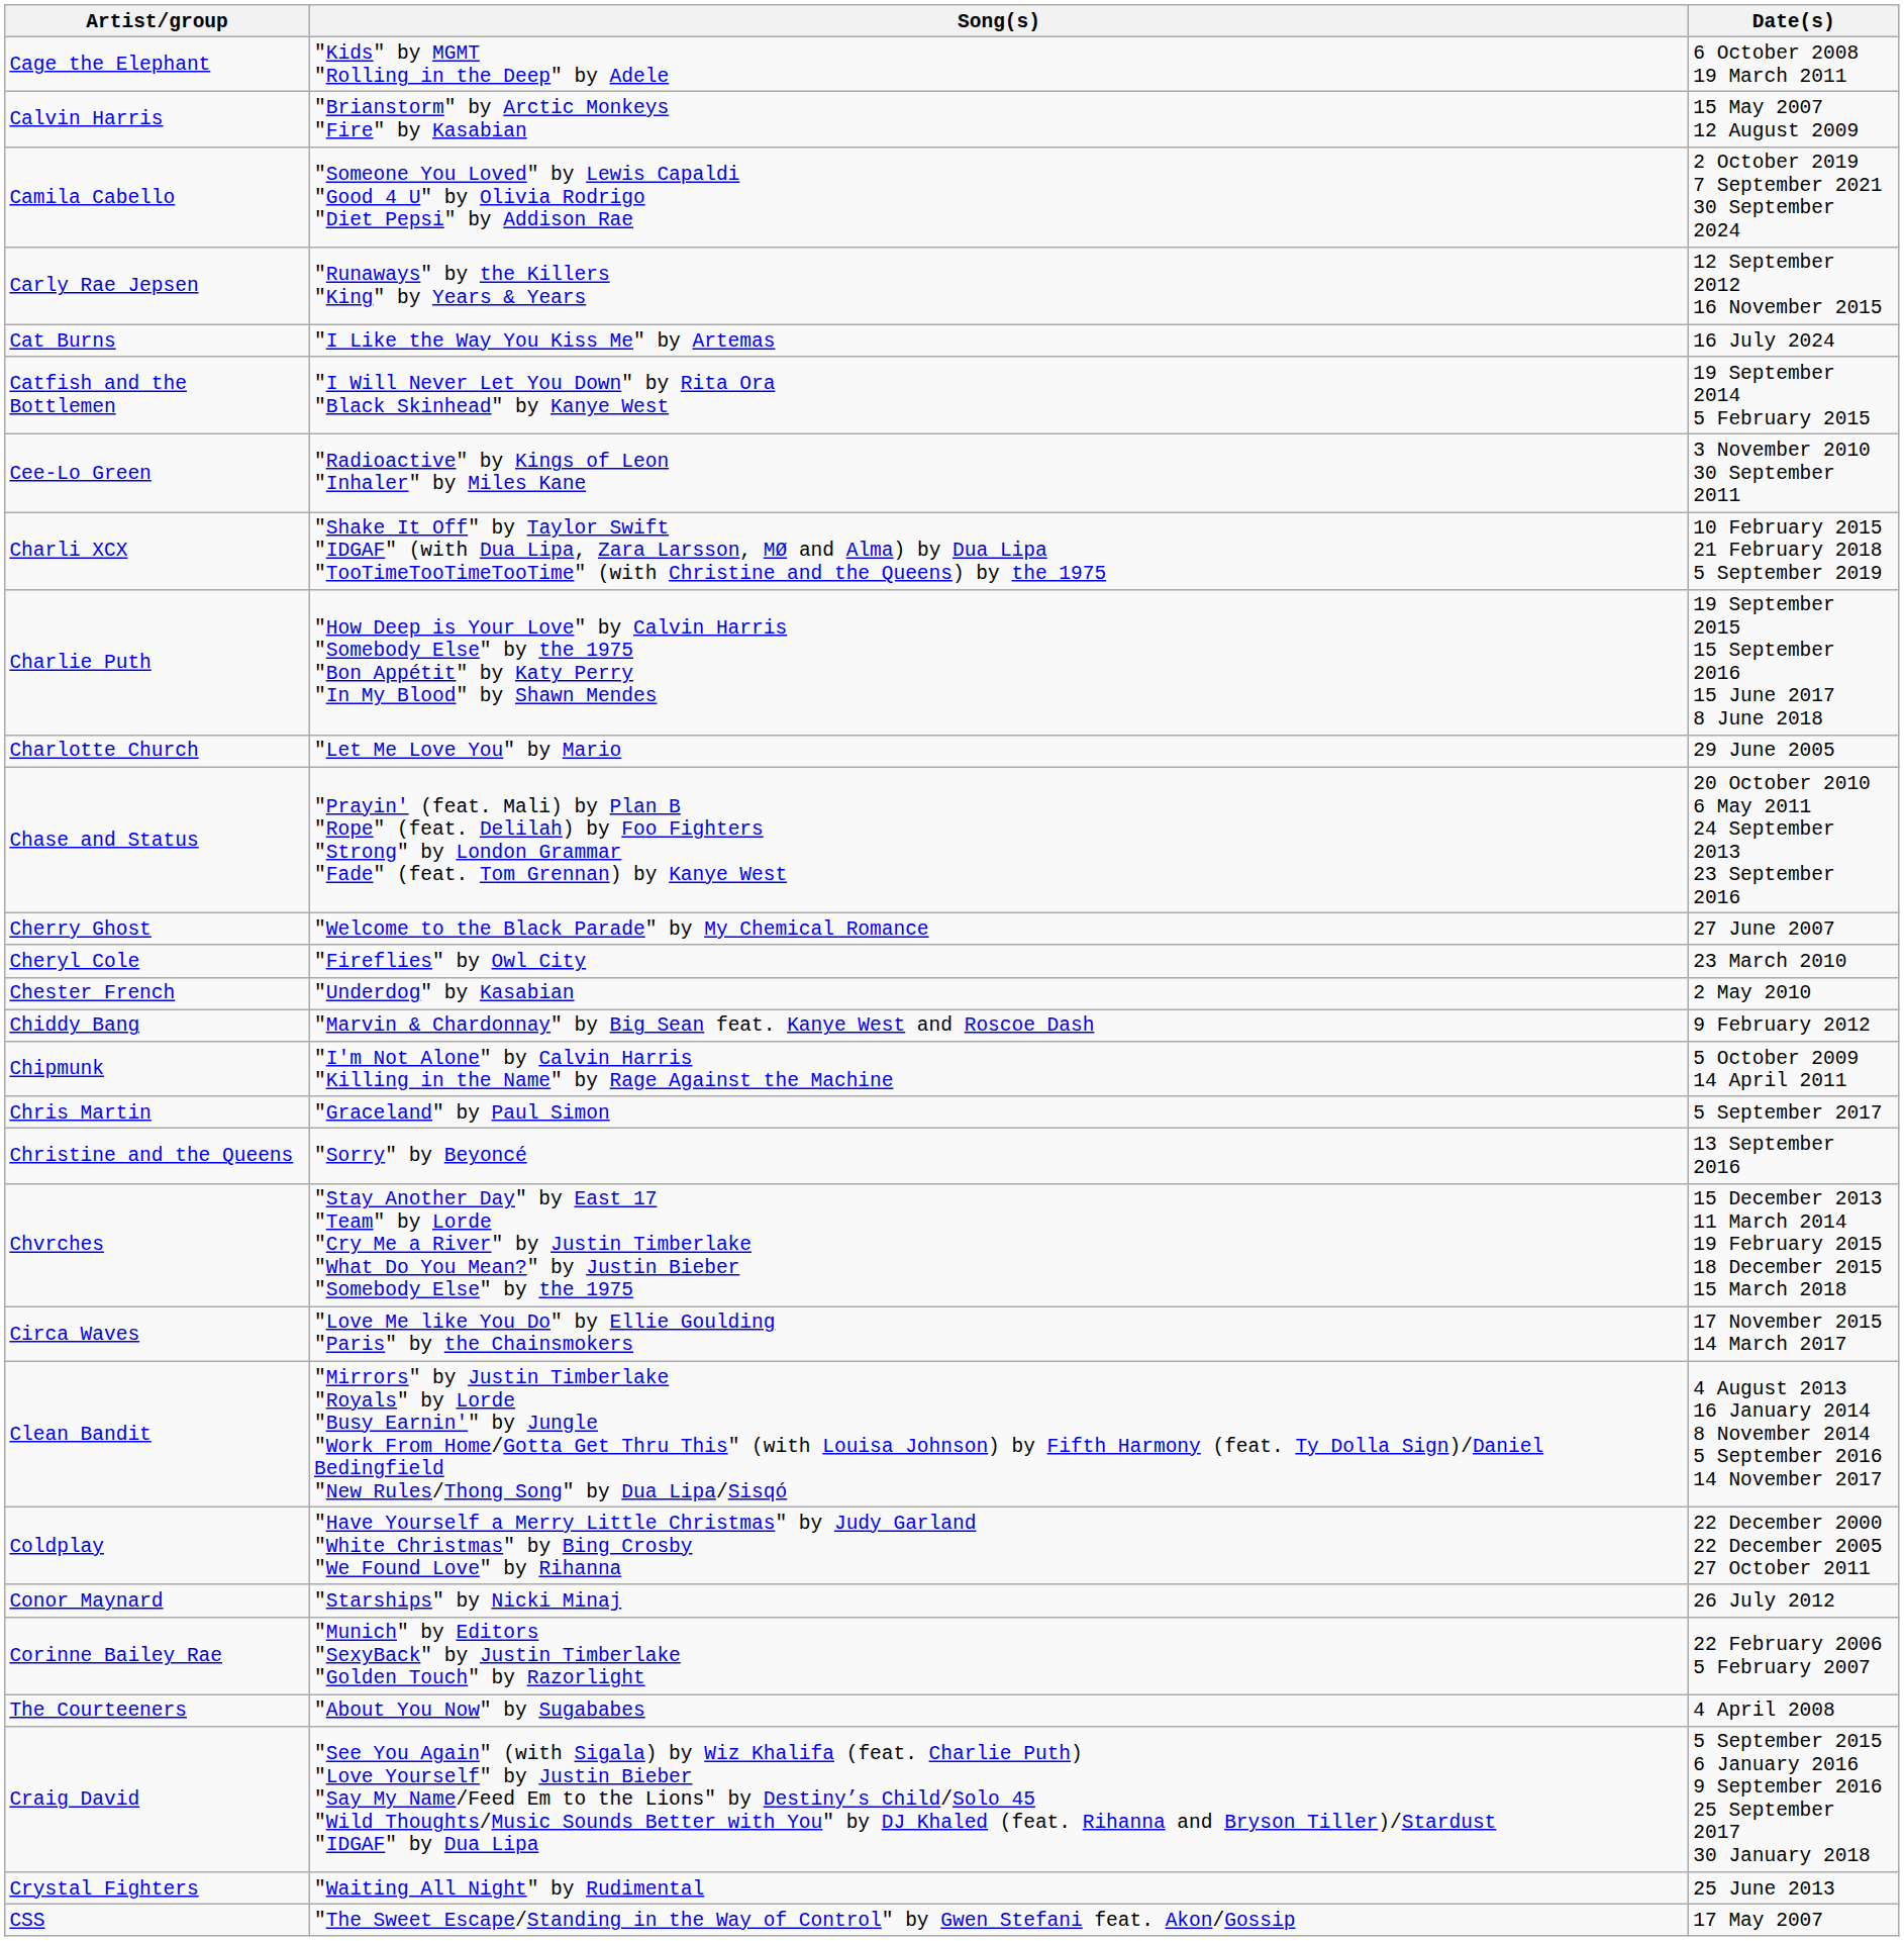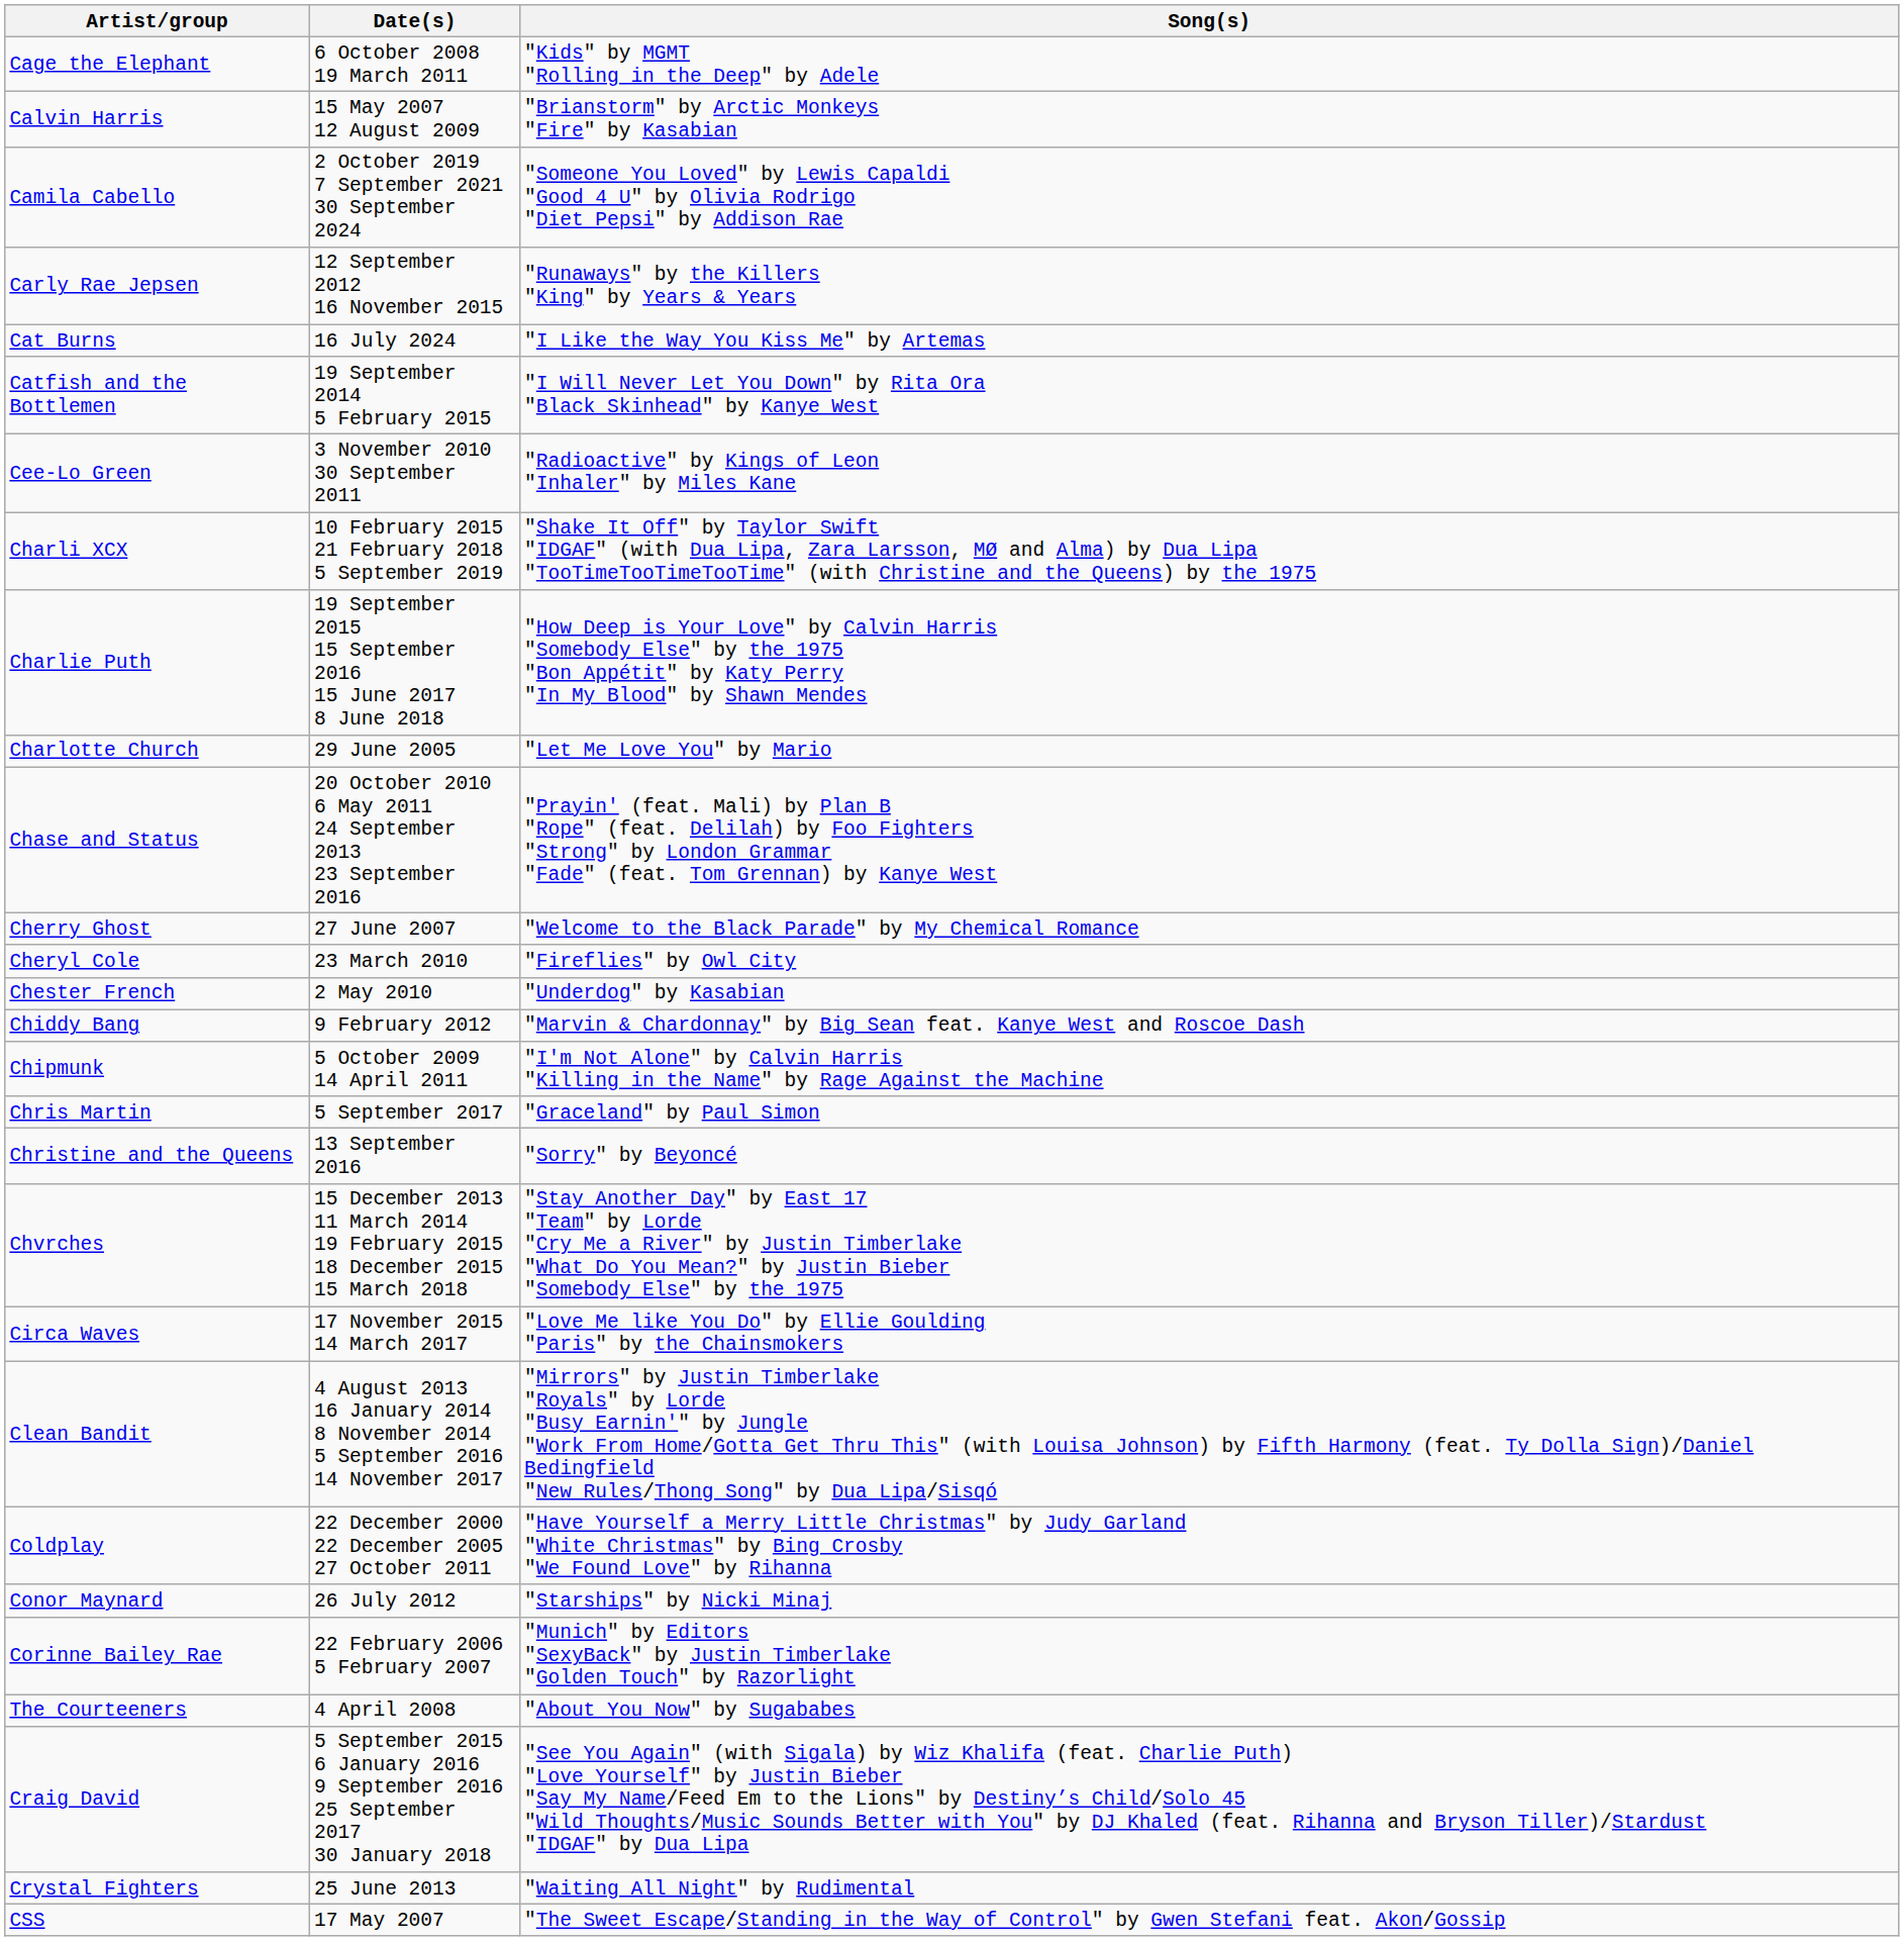 <table class="wikitable">
 <tr>
 <th>Artist/group</th>
+<th>Date(s)</th>
 <th>Song(s)</th>
-<th>Date(s)</th>
 </tr>
 <tr>
 <td><a href='#'>Cage the Elephant</a></td>
+<td>6 October 2008<br>19 March 2011</td>
 <td>"<a href='#'>Kids</a>" by <a href='#'>MGMT</a><br>"<a href='#'>Rolling in the Deep</a>" by <a href='#'>Adele</a></td>
-<td>6 October 2008<br>19 March 2011</td>
 </tr>
 <tr>
 <td><a href='#'>Calvin Harris</a></td>
+<td>15 May 2007<br>12 August 2009</td>
 <td>"<a href='#'>Brianstorm</a>" by <a href='#'>Arctic Monkeys</a><br>"<a href='#'>Fire</a>" by <a href='#'>Kasabian</a></td>
-<td>15 May 2007<br>12 August 2009</td>
 </tr>
 <tr>
 <td><a href='#'>Camila Cabello</a></td>
+<td>2 October 2019<br>7 September 2021<br>30 September 2024</td>
 <td>"<a href='#'>Someone You Loved</a>" by <a href='#'>Lewis Capaldi</a><br>"<a href='#'>Good 4 U</a>" by <a href='#'>Olivia Rodrigo</a><br>"<a href='#'>Diet Pepsi</a>" by <a href='#'>Addison Rae</a></td>
-<td>2 October 2019<br>7 September 2021<br>30 September 2024</td>
 </tr>
 <tr>
 <td><a href='#'>Carly Rae Jepsen</a></td>
+<td>12 September 2012<br>16 November 2015</td>
 <td>"<a href='#'>Runaways</a>" by <a href='#'>the Killers</a><br>"<a href='#'>King</a>" by <a href='#'>Years & Years</a></td>
-<td>12 September 2012<br>16 November 2015</td>
 </tr>
 <tr>
 <td><a href='#'>Cat Burns</a></td>
+<td>16 July 2024</td>
 <td>"<a href='#'>I Like the Way You Kiss Me</a>" by <a href='#'>Artemas</a></td>
-<td>16 July 2024</td>
 </tr>
 <tr>
 <td><a href='#'>Catfish and the Bottlemen</a></td>
+<td>19 September 2014<br>5 February 2015</td>
 <td>"<a href='#'>I Will Never Let You Down</a>" by <a href='#'>Rita Ora</a><br>"<a href='#'>Black Skinhead</a>" by <a href='#'>Kanye West</a></td>
-<td>19 September 2014<br>5 February 2015</td>
 </tr>
 <tr>
 <td><a href='#'>Cee-Lo Green</a></td>
+<td>3 November 2010<br>30 September 2011</td>
 <td>"<a href='#'>Radioactive</a>" by <a href='#'>Kings of Leon</a><br>"<a href='#'>Inhaler</a>" by <a href='#'>Miles Kane</a></td>
-<td>3 November 2010<br>30 September 2011</td>
 </tr>
 <tr>
 <td><a href='#'>Charli XCX</a></td>
+<td>10 February 2015<br>21 February 2018<br>5 September 2019</td>
 <td>"<a href='#'>Shake It Off</a>" by <a href='#'>Taylor Swift</a><br>"<a href='#'>IDGAF</a>" (with <a href='#'>Dua Lipa</a>, <a href='#'>Zara Larsson</a>, <a href='#'>MØ</a> and <a href='#'>Alma</a>) by <a href='#'>Dua Lipa</a><br>"<a href='#'>TooTimeTooTimeTooTime</a>" (with <a href='#'>Christine and the Queens</a>) by <a href='#'>the 1975</a></td>
-<td>10 February 2015<br>21 February 2018<br>5 September 2019</td>
 </tr>
 <tr>
 <td><a href='#'>Charlie Puth</a></td>
+<td>19 September 2015<br>15 September 2016<br>15 June 2017<br>8 June 2018</td>
 <td>"<a href='#'>How Deep is Your Love</a>" by <a href='#'>Calvin Harris</a><br>"<a href='#'>Somebody Else</a>" by <a href='#'>the 1975</a><br>"<a href='#'>Bon Appétit</a>" by <a href='#'>Katy Perry</a><br>"<a href='#'>In My Blood</a>" by <a href='#'>Shawn Mendes</a></td>
-<td>19 September 2015<br>15 September 2016<br>15 June 2017<br>8 June 2018</td>
 </tr>
 <tr>
 <td><a href='#'>Charlotte Church</a></td>
+<td>29 June 2005</td>
 <td>"<a href='#'>Let Me Love You</a>" by <a href='#'>Mario</a></td>
-<td>29 June 2005</td>
 </tr>
 <tr>
 <td><a href='#'>Chase and Status</a></td>
+<td>20 October 2010<br> 6 May 2011<br>24 September 2013<br>23 September 2016</td>
 <td>"<a href='#'>Prayin'</a> (feat. Mali) by <a href='#'>Plan B</a> <br> "<a href='#'>Rope</a>" (feat. <a href='#'>Delilah</a>) by <a href='#'>Foo Fighters</a><br>"<a href='#'>Strong</a>" by <a href='#'>London Grammar</a><br>"<a href='#'>Fade</a>" (feat. <a href='#'>Tom Grennan</a>) by <a href='#'>Kanye West</a></td>
-<td>20 October 2010<br> 6 May 2011<br>24 September 2013<br>23 September 2016</td>
 </tr>
 <tr>
 <td><a href='#'>Cherry Ghost</a></td>
+<td>27 June 2007</td>
 <td>"<a href='#'>Welcome to the Black Parade</a>" by <a href='#'>My Chemical Romance</a></td>
-<td>27 June 2007</td>
 </tr>
 <tr>
 <td><a href='#'>Cheryl Cole</a></td>
+<td>23 March 2010</td>
 <td>"<a href='#'>Fireflies</a>" by <a href='#'>Owl City</a></td>
-<td>23 March 2010</td>
 </tr>
 <tr>
 <td><a href='#'>Chester French</a></td>
+<td>2 May 2010</td>
 <td>"<a href='#'>Underdog</a>" by <a href='#'>Kasabian</a></td>
-<td>2 May 2010</td>
 </tr>
 <tr>
 <td><a href='#'>Chiddy Bang</a></td>
+<td>9 February 2012</td>
 <td>"<a href='#'>Marvin & Chardonnay</a>" by <a href='#'>Big Sean</a> feat. <a href='#'>Kanye West</a> and <a href='#'>Roscoe Dash</a></td>
-<td>9 February 2012</td>
 </tr>
 <tr>
 <td><a href='#'>Chipmunk</a></td>
+<td>5 October 2009<br>14 April 2011</td>
 <td>"<a href='#'>I'm Not Alone</a>" by <a href='#'>Calvin Harris</a> <br> "<a href='#'>Killing in the Name</a>" by <a href='#'>Rage Against the Machine</a></td>
-<td>5 October 2009<br>14 April 2011</td>
 </tr>
 <tr>
 <td><a href='#'>Chris Martin</a></td>
+<td>5 September 2017</td>
 <td>"<a href='#'>Graceland</a>" by <a href='#'>Paul Simon</a></td>
-<td>5 September 2017</td>
 </tr>
 <tr>
 <td><a href='#'>Christine and the Queens</a></td>
+<td>13 September 2016</td>
 <td>"<a href='#'>Sorry</a>" by <a href='#'>Beyoncé</a></td>
-<td>13 September 2016</td>
 </tr>
 <tr>
 <td><a href='#'>Chvrches</a></td>
+<td>15 December 2013<br>11 March 2014<br>19 February 2015<br>18 December 2015<br>15 March 2018</td>
 <td>"<a href='#'>Stay Another Day</a>" by <a href='#'>East 17</a><br>"<a href='#'>Team</a>" by <a href='#'>Lorde</a><br>"<a href='#'>Cry Me a River</a>" by <a href='#'>Justin Timberlake</a><br>"<a href='#'>What Do You Mean?</a>" by <a href='#'>Justin Bieber</a><br>"<a href='#'>Somebody Else</a>" by <a href='#'>the 1975</a></td>
-<td>15 December 2013<br>11 March 2014<br>19 February 2015<br>18 December 2015<br>15 March 2018</td>
 </tr>
 <tr>
 <td><a href='#'>Circa Waves</a></td>
+<td>17 November 2015<br>14 March 2017</td>
 <td>"<a href='#'>Love Me like You Do</a>" by <a href='#'>Ellie Goulding</a><br>"<a href='#'>Paris</a>" by <a href='#'>the Chainsmokers</a></td>
-<td>17 November 2015<br>14 March 2017</td>
 </tr>
 <tr>
 <td><a href='#'>Clean Bandit</a></td>
+<td>4 August 2013<br>16 January 2014<br>8 November 2014<br>5 September 2016<br>14 November 2017</td>
 <td>"<a href='#'>Mirrors</a>" by <a href='#'>Justin Timberlake</a><br>"<a href='#'>Royals</a>" by <a href='#'>Lorde</a><br>"<a href='#'>Busy Earnin'</a>" by <a href='#'>Jungle</a><br>"<a href='#'>Work From Home</a>/<a href='#'>Gotta Get Thru This</a>" (with <a href='#'>Louisa Johnson</a>) by <a href='#'>Fifth Harmony</a> (feat. <a href='#'>Ty Dolla Sign</a>)/<a href='#'>Daniel Bedingfield</a><br>"<a href='#'>New Rules</a>/<a href='#'>Thong Song</a>" by <a href='#'>Dua Lipa</a>/<a href='#'>Sisqó</a></td>
-<td>4 August 2013<br>16 January 2014<br>8 November 2014<br>5 September 2016<br>14 November 2017</td>
 </tr>
 <tr>
 <td><a href='#'>Coldplay</a></td>
+<td>22 December 2000<br>22 December 2005<br>27 October 2011</td>
 <td>"<a href='#'>Have Yourself a Merry Little Christmas</a>" by <a href='#'>Judy Garland</a><br>"<a href='#'>White Christmas</a>" by <a href='#'>Bing Crosby</a><br>"<a href='#'>We Found Love</a>" by <a href='#'>Rihanna</a></td>
-<td>22 December 2000<br>22 December 2005<br>27 October 2011</td>
 </tr>
 <tr>
 <td><a href='#'>Conor Maynard</a></td>
+<td>26 July 2012</td>
 <td>"<a href='#'>Starships</a>" by <a href='#'>Nicki Minaj</a></td>
-<td>26 July 2012</td>
 </tr>
 <tr>
 <td><a href='#'>Corinne Bailey Rae</a></td>
+<td>22 February 2006<br>5 February 2007<br> </td>
 <td>"<a href='#'>Munich</a>" by <a href='#'>Editors</a><br>"<a href='#'>SexyBack</a>" by <a href='#'>Justin Timberlake</a><br>"<a href='#'>Golden Touch</a>" by <a href='#'>Razorlight</a></td>
-<td>22 February 2006<br>5 February 2007<br> </td>
 </tr>
 <tr>
 <td><a href='#'>The Courteeners</a></td>
+<td>4 April 2008</td>
 <td>"<a href='#'>About You Now</a>" by <a href='#'>Sugababes</a></td>
-<td>4 April 2008</td>
 </tr>
 <tr>
 <td><a href='#'>Craig David</a></td>
+<td>5 September 2015<br>6 January 2016<br>9 September 2016<br>25 September 2017<br>30 January 2018</td>
 <td>"<a href='#'>See You Again</a>" (with <a href='#'>Sigala</a>) by <a href='#'>Wiz Khalifa</a> (feat. <a href='#'>Charlie Puth</a>)<br>"<a href='#'>Love Yourself</a>" by <a href='#'>Justin Bieber</a><br>"<a href='#'>Say My Name</a>/Feed Em to the Lions" by <a href='#'>Destiny’s Child</a>/<a href='#'>Solo 45</a><br>"<a href='#'>Wild Thoughts</a>/<a href='#'>Music Sounds Better with You</a>" by <a href='#'>DJ Khaled</a> (feat. <a href='#'>Rihanna</a> and <a href='#'>Bryson Tiller</a>)/<a href='#'>Stardust</a><br> "<a href='#'>IDGAF</a>" by <a href='#'>Dua Lipa</a></td>
-<td>5 September 2015<br>6 January 2016<br>9 September 2016<br>25 September 2017<br>30 January 2018</td>
 </tr>
 <tr>
 <td><a href='#'>Crystal Fighters</a></td>
+<td>25 June 2013</td>
 <td>"<a href='#'>Waiting All Night</a>" by <a href='#'>Rudimental</a></td>
-<td>25 June 2013</td>
 </tr>
 <tr>
 <td><a href='#'>CSS</a></td>
+<td>17 May 2007</td>
 <td>"<a href='#'>The Sweet Escape</a>/<a href='#'>Standing in the Way of Control</a>" by <a href='#'>Gwen Stefani</a> feat. <a href='#'>Akon</a>/<a href='#'>Gossip</a></td>
-<td>17 May 2007</td>
 </tr>
 </table>
